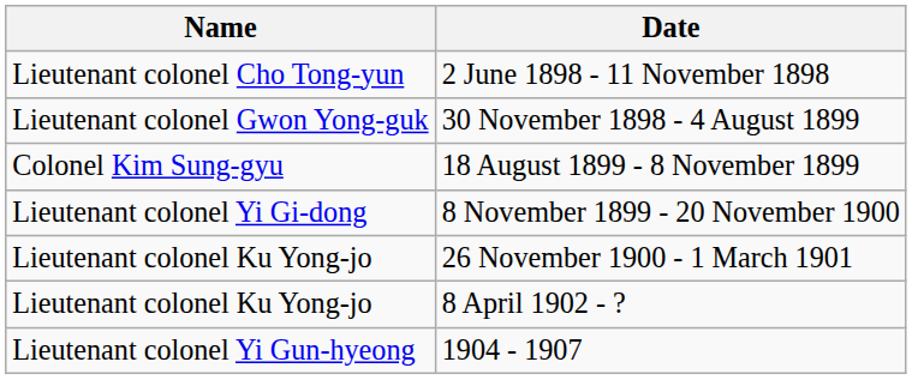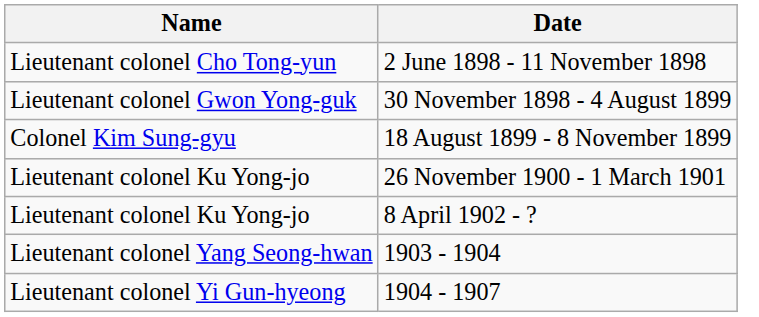 <table class="wikitable">
 <tr>
 <th>Name</th>
 <th>Date</th>
 </tr>
 <tr>
 <td>Lieutenant colonel <a href='#'>Cho Tong-yun</a></td>
 <td>2 June 1898 - 11 November 1898</td>
 </tr>
 <tr>
 <td>Lieutenant colonel <a href='#'>Gwon Yong-guk</a></td>
 <td>30 November 1898 - 4 August 1899</td>
 </tr>
 <tr>
 <td>Colonel <a href='#'>Kim Sung-gyu</a></td>
 <td>18 August 1899 - 8 November 1899</td>
 </tr>
 <tr>
-<td>Lieutenant colonel <a href='#'>Yi Gi-dong</a></td>
-<td>8 November 1899 - 20 November 1900</td>
-</tr>
-<tr>
 <td>Lieutenant colonel Ku Yong-jo</td>
 <td>26 November 1900 - 1 March 1901</td>
 </tr>
 <tr>
 <td>Lieutenant colonel Ku Yong-jo</td>
 <td>8 April 1902 - ?</td>
 </tr>
 <tr>
+<td>Lieutenant colonel <a href='#'>Yang Seong-hwan</a></td>
+<td>1903 - 1904</td>
+</tr>
+<tr>
 <td>Lieutenant colonel <a href='#'>Yi Gun-hyeong</a></td>
 <td>1904 - 1907</td>
 </tr>
 </table>
